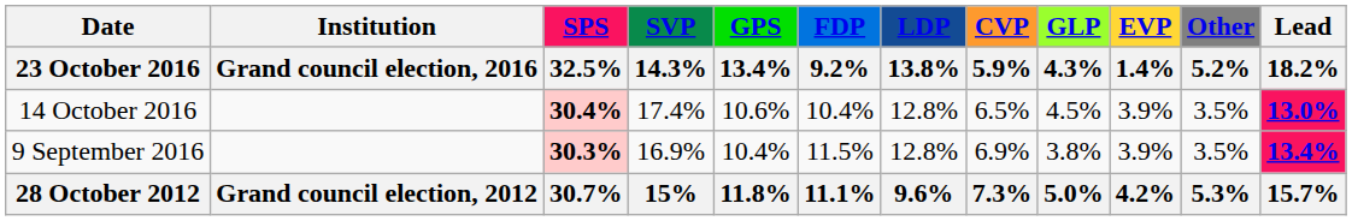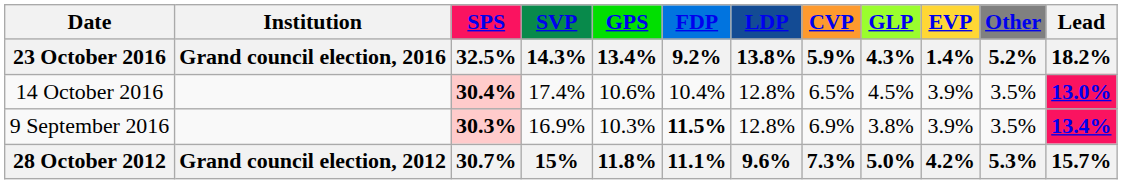 <table class="wikitable sortable" style=text-align:center>
 <tr>
 <th !style="width:100px;">Date</th>
 <th>Institution</th>
 <th style="background:#FA1360; width:30px;"><a href='#'><span>SPS</span></a></th>
 <th style="background:#088A4B; width:30px;"><a href='#'><span>SVP</span></a></th>
 <th style="background:#01DF01; width:30px;"><a href='#'><span>GPS</span></a></th>
 <th style="background:#0174DF; width:30px;"><a href='#'><span>FDP</span></a></th>
 <th style="background:#134B94; width:30px;"><a href='#'><span>LDP</span></a></th>
 <th style="background:#FE9A2E; width:30px;"><a href='#'><span>CVP</span></a></th>
 <th style="background:#9AFE2E; width:30px;"><a href='#'><span>GLP</span></a></th>
 <th style="background:#FFD735; width:30px;"><a href='#'><span>EVP</span></a></th>
 <th style="background:gray; width:30px;"><a href='#'><span>Other</span></a></th>
 <th>Lead</th>
 </tr>
 <tr>
 <th>23 October 2016</th>
 <th>Grand council election, 2016</th>
 <th>32.5%</th>
 <th>14.3%</th>
 <th>13.4%</th>
 <th>9.2%</th>
 <th>13.8%</th>
 <th>5.9%</th>
 <th>4.3%</th>
 <th>1.4%</th>
 <th>5.2%</th>
 <th>18.2%</th>
 </tr>
 <tr>
 <td>14 October 2016</td>
 <td align="left"> </td>
 <td style="background:#FFCBCB"><strong>30.4%</strong></td>
 <td>17.4%</td>
 <td>10.6%</td>
 <td>10.4%</td>
 <td>12.8%</td>
 <td>6.5%</td>
 <td>4.5%</td>
 <td>3.9%</td>
 <td>3.5%</td>
 <td style="background:#FA1360; width:30px;"><a href='#'><span><strong>13.0%</strong></span></a></td>
 </tr>
 <tr>
 <td>9 September 2016</td>
 <td align="left"> </td>
 <td style="background:#FFCBCB"><strong>30.3%</strong></td>
 <td>16.9%</td>
-<td>10.4%</td>
-<td>11.5%</td>
+<td>10.3%</td>
+<td><strong>11.5%</strong></td>
 <td>12.8%</td>
 <td>6.9%</td>
 <td>3.8%</td>
 <td>3.9%</td>
 <td>3.5%</td>
 <td style="background:#FA1360; width:30px;"><a href='#'><span><strong>13.4%</strong></span></a></td>
 </tr>
 <tr class="sortbottom">
 <th>28 October 2012</th>
 <th>Grand council election, 2012</th>
 <th>30.7%</th>
 <th>15%</th>
 <th>11.8%</th>
 <th>11.1%</th>
 <th>9.6%</th>
 <th>7.3%</th>
 <th>5.0%</th>
 <th>4.2%</th>
 <th>5.3%</th>
 <th>15.7%</th>
 </tr>
 </table>
